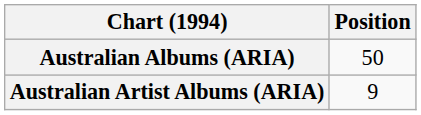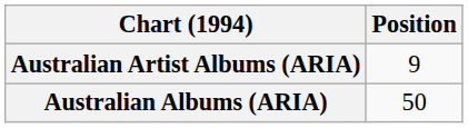 <table class="wikitable sortable plainrowheaders" style="text-align:center">
 <tr>
 <th scope="col">Chart (1994)</th>
 <th scope="col">Position</th>
 </tr>
 <tr>
+<th scope="row">Australian Artist Albums (ARIA)</th>
+<td>9</td>
+</tr>
+<tr>
 <th scope="row">Australian Albums (ARIA)</th>
 <td>50</td>
 </tr>
-<tr>
-<th scope="row">Australian Artist Albums (ARIA)</th>
-<td>9</td>
-</tr>
 </table>
